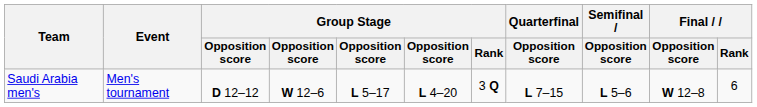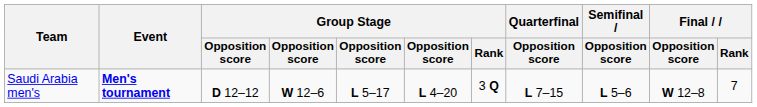 <table class=wikitable style=font-size:90%;text-align:center>
 <tr>
 <th rowspan=2>Team</th>
 <th rowspan=2>Event</th>
 <th colspan=5>Group Stage</th>
 <th>Quarterfinal</th>
 <th>Semifinal / </th>
 <th colspan=2>Final /  / </th>
 </tr>
 <tr style="font-size:95%">
 <th>Opposition<br> score</th>
 <th>Opposition<br> score</th>
 <th>Opposition<br> score</th>
 <th>Opposition<br> score</th>
 <th>Rank</th>
 <th>Opposition<br> score</th>
 <th>Opposition<br> score</th>
 <th>Opposition<br> score</th>
 <th>Rank</th>
 </tr>
 <tr>
 <td align=left><a href='#'>Saudi Arabia men's</a></td>
-<td align=left><a href='#'>Men's tournament</a></td>
+<td align=left><strong><a href='#'>Men's tournament</a></strong></td>
 <td><br><strong>D</strong> 12–12</td>
 <td><br><strong>W</strong> 12–6</td>
 <td><br><strong>L</strong> 5–17</td>
 <td><br><strong>L</strong> 4–20</td>
 <td>3 <strong>Q</strong></td>
 <td><br><strong>L</strong> 7–15</td>
 <td><br><strong>L</strong> 5–6</td>
 <td><br><strong>W</strong> 12–8</td>
-<td>6</td>
+<td>7</td>
 </tr>
 </table>
